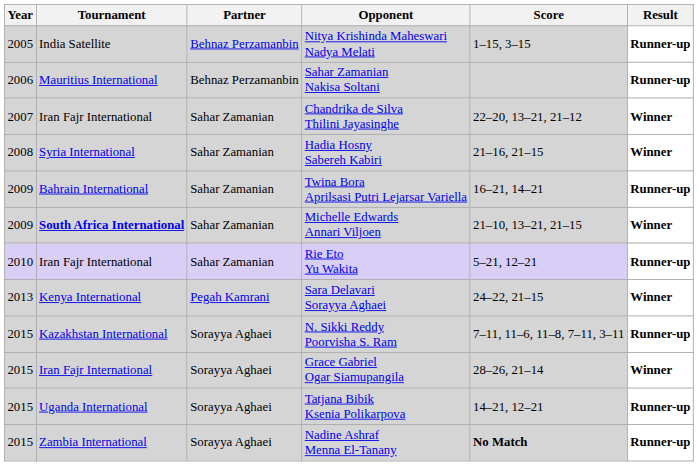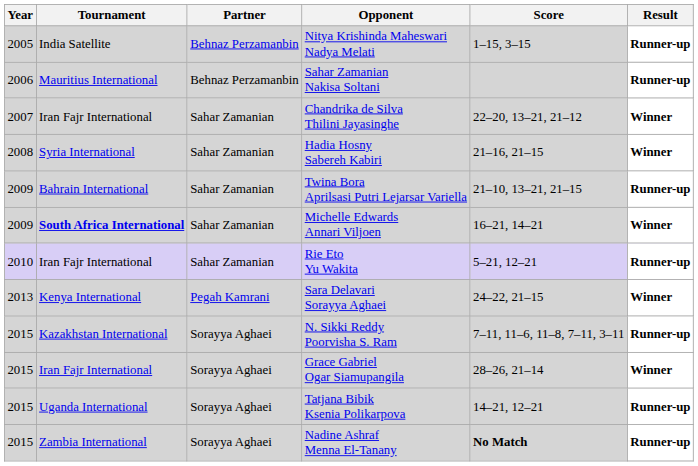 <table class="sortable wikitable" style="font-size: 90%;">
 <tr>
 <th>Year</th>
 <th>Tournament</th>
 <th>Partner</th>
 <th>Opponent</th>
 <th>Score</th>
 <th>Result</th>
 </tr>
 <tr style="background:#D5D5D5">
 <td align="center">2005</td>
 <td align="left">India Satellite</td>
 <td align="left"> <a href='#'>Behnaz Perzamanbin</a></td>
 <td align="left"> <a href='#'>Nitya Krishinda Maheswari</a><br> <a href='#'>Nadya Melati</a></td>
 <td align="left">1–15, 3–15</td>
 <td style="text-align:left; background:white"> <strong>Runner-up</strong></td>
 </tr>
 <tr style="background:#D5D5D5">
 <td align="center">2006</td>
 <td align="left"><a href='#'>Mauritius International</a></td>
 <td align="left"> Behnaz Perzamanbin</td>
 <td align="left"> <a href='#'>Sahar Zamanian</a><br> <a href='#'>Nakisa Soltani</a></td>
 <td align="left"></td>
 <td style="text-align:left; background:white"> <strong>Runner-up</strong></td>
 </tr>
 <tr style="background:#D5D5D5">
 <td align="center">2007</td>
 <td align="left">Iran Fajr International</td>
 <td align="left"> Sahar Zamanian</td>
 <td align="left"> <a href='#'>Chandrika de Silva</a><br> <a href='#'>Thilini Jayasinghe</a></td>
 <td align="left">22–20, 13–21, 21–12</td>
 <td style="text-align:left; background:white"> <strong>Winner</strong></td>
 </tr>
 <tr style="background:#D5D5D5">
 <td align="center">2008</td>
 <td align="left"><a href='#'>Syria International</a></td>
 <td align="left"> Sahar Zamanian</td>
 <td align="left"> <a href='#'>Hadia Hosny</a><br> <a href='#'>Sabereh Kabiri</a></td>
 <td align="left">21–16, 21–15</td>
 <td style="text-align:left; background:white"> <strong>Winner</strong></td>
 </tr>
 <tr style="background:#D5D5D5">
 <td align="center">2009</td>
 <td align="left"><a href='#'>Bahrain International</a></td>
 <td align="left"> Sahar Zamanian</td>
 <td align="left"> <a href='#'>Twina Bora</a><br> <a href='#'>Aprilsasi Putri Lejarsar Variella</a></td>
-<td align="left">16–21, 14–21</td>
+<td align="left">21–10, 13–21, 21–15</td>
 <td style="text-align:left; background:white"> <strong>Runner-up</strong></td>
 </tr>
 <tr style="background:#D5D5D5">
 <td align="center">2009</td>
 <td align="left"><strong><a href='#'>South Africa International</a></strong></td>
 <td align="left"> Sahar Zamanian</td>
 <td align="left"> <a href='#'>Michelle Edwards</a><br> <a href='#'>Annari Viljoen</a></td>
-<td align="left">21–10, 13–21, 21–15</td>
+<td align="left">16–21, 14–21</td>
 <td style="text-align:left; background:white"> <strong>Winner</strong></td>
 </tr>
 <tr style="background:#D8CEF6">
 <td align="center">2010</td>
 <td align="left">Iran Fajr International</td>
 <td align="left"> Sahar Zamanian</td>
 <td align="left"> <a href='#'>Rie Eto</a><br> <a href='#'>Yu Wakita</a></td>
 <td align="left">5–21, 12–21</td>
 <td style="text-align:left; background:white"> <strong>Runner-up</strong></td>
 </tr>
 <tr style="background:#D5D5D5">
 <td align="center">2013</td>
 <td align="left"><a href='#'>Kenya International</a></td>
 <td align="left"> <a href='#'>Pegah Kamrani</a></td>
 <td align="left"> <a href='#'>Sara Delavari</a><br> <a href='#'>Sorayya Aghaei</a></td>
 <td align="left">24–22, 21–15</td>
 <td style="text-align:left; background:white"> <strong>Winner</strong></td>
 </tr>
 <tr style="background:#D5D5D5">
 <td align="center">2015</td>
 <td align="left"><a href='#'>Kazakhstan International</a></td>
 <td align="left"> Sorayya Aghaei</td>
 <td align="left"> <a href='#'>N. Sikki Reddy</a><br> <a href='#'>Poorvisha S. Ram</a></td>
 <td align="left">7–11, 11–6, 11–8, 7–11, 3–11</td>
 <td style="text-align:left; background:white"> <strong>Runner-up</strong></td>
 </tr>
 <tr style="background:#D5D5D5">
 <td align="center">2015</td>
 <td align="left"><a href='#'>Iran Fajr International</a></td>
 <td align="left"> Sorayya Aghaei</td>
 <td align="left"> <a href='#'>Grace Gabriel</a><br> <a href='#'>Ogar Siamupangila</a></td>
 <td align="left">28–26, 21–14</td>
 <td style="text-align:left; background:white"> <strong>Winner</strong></td>
 </tr>
 <tr style="background:#D5D5D5">
 <td align="center">2015</td>
 <td align="left"><a href='#'>Uganda International</a></td>
 <td align="left"> Sorayya Aghaei</td>
 <td align="left"> <a href='#'>Tatjana Bibik</a><br> <a href='#'>Ksenia Polikarpova</a></td>
 <td align="left">14–21, 12–21</td>
 <td style="text-align:left; background:white"> <strong>Runner-up</strong></td>
 </tr>
 <tr style="background:#D5D5D5">
 <td align="center">2015</td>
 <td align="left"><a href='#'>Zambia International</a></td>
 <td align="left"> Sorayya Aghaei</td>
 <td align="left"> <a href='#'>Nadine Ashraf</a><br> <a href='#'>Menna El-Tanany</a></td>
 <td align="left"><strong>No Match</strong></td>
 <td style="text-align:left; background:white"> <strong>Runner-up</strong></td>
 </tr>
 </table>
